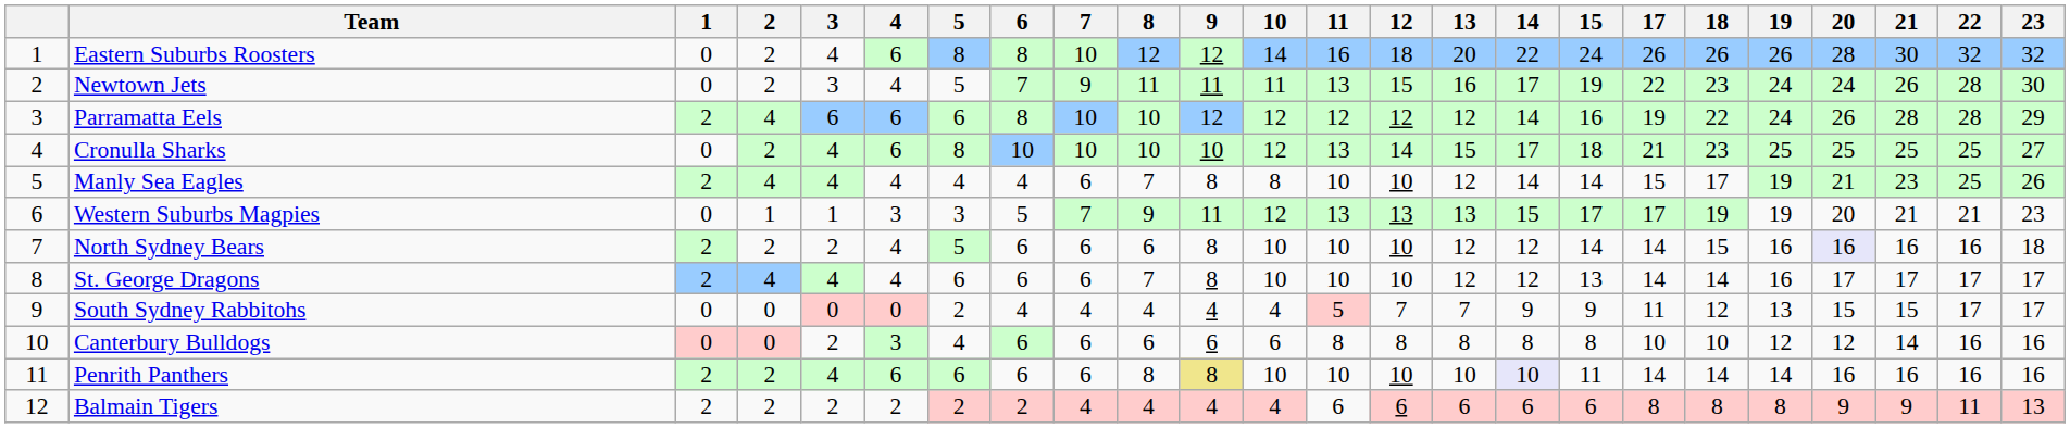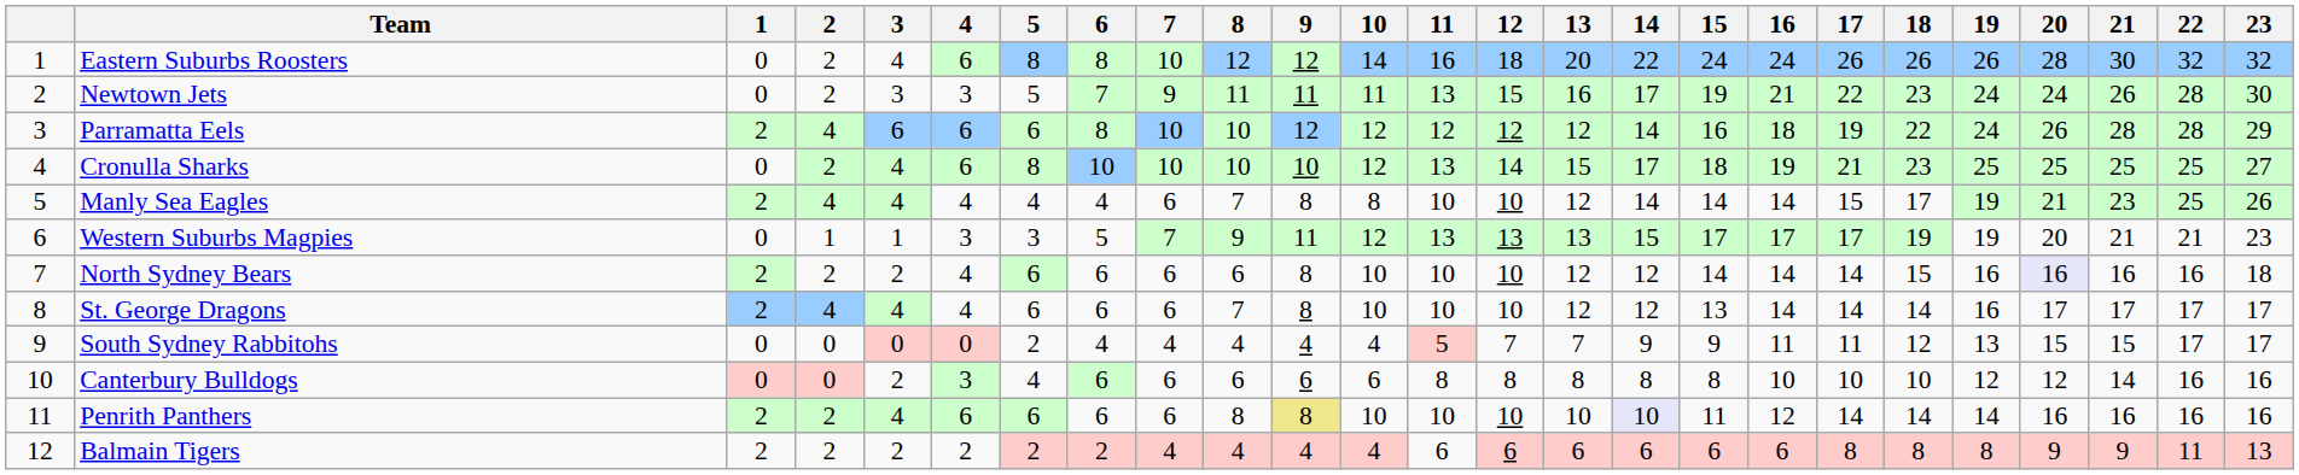 <table class="wikitable" style="text-align:center; line-height: 90%; font-size:90%;" width=100%>
 <tr>
 <th width=20 abbr="Position"></th>
 <th width=250>Team</th>
 <th width=20 abbr="Round 1">1</th>
 <th width=20 abbr="Round 2">2</th>
 <th width=20 abbr="Round 3">3</th>
 <th width=20 abbr="Round 4">4</th>
 <th width=20 abbr="Round 5">5</th>
 <th width=20 abbr="Round 6">6</th>
 <th width=20 abbr="Round 7">7</th>
 <th width=20 abbr="Round 8">8</th>
 <th width=20 abbr="Round 9">9</th>
 <th width=20 abbr="Round 10">10</th>
 <th width=20 abbr="Round 11">11</th>
 <th width=20 abbr="Round 12">12</th>
 <th width=20 abbr="Round 13">13</th>
 <th width=20 abbr="Round 14">14</th>
 <th width=20 abbr="Round 15">15</th>
+<th width=20 abbr="Round 16">16</th>
 <th width=20 abbr="Round 17">17</th>
 <th width=20 abbr="Round 18">18</th>
 <th width=20 abbr="Round 19">19</th>
 <th width=20 abbr="Round 20">20</th>
 <th width=20 abbr="Round 21">21</th>
 <th width=20 abbr="Round 22">22</th>
 <th width=20 abbr="Round 23">23</th>
 </tr>
 <tr>
 <td>1</td>
 <td style="text-align:left;"> <a href='#'>Eastern Suburbs Roosters</a></td>
 <td>0</td>
 <td>2</td>
 <td>4</td>
 <td style="background: #ccffcc;">6</td>
 <td style="background: #99ccff;">8</td>
 <td style="background: #ccffcc;">8</td>
 <td style="background: #ccffcc;">10</td>
 <td style="background: #99ccff;">12</td>
 <td style="background: #ccffcc;"><u>12</u></td>
 <td style="background: #99ccff;">14</td>
 <td style="background: #99ccff;">16</td>
 <td style="background: #99ccff;">18</td>
 <td style="background: #99ccff;">20</td>
 <td style="background: #99ccff;">22</td>
 <td style="background: #99ccff;">24</td>
+<td style="background: #99ccff;">24</td>
 <td style="background: #99ccff;">26</td>
 <td style="background: #99ccff;">26</td>
 <td style="background: #99ccff;">26</td>
 <td style="background: #99ccff;">28</td>
 <td style="background: #99ccff;">30</td>
 <td style="background: #99ccff;">32</td>
 <td style="background: #99ccff;">32</td>
 </tr>
 <tr>
 <td>2</td>
 <td style="text-align:left;"> <a href='#'>Newtown Jets</a></td>
 <td>0</td>
 <td>2</td>
 <td>3</td>
-<td>4</td>
+<td>3</td>
 <td>5</td>
 <td style="background: #ccffcc;">7</td>
 <td style="background: #ccffcc;">9</td>
 <td style="background: #ccffcc;">11</td>
 <td style="background: #ccffcc;"><u>11</u></td>
 <td style="background: #ccffcc;">11</td>
 <td style="background: #ccffcc;">13</td>
 <td style="background: #ccffcc;">15</td>
 <td style="background: #ccffcc;">16</td>
 <td style="background: #ccffcc;">17</td>
 <td style="background: #ccffcc;">19</td>
+<td style="background: #ccffcc;">21</td>
 <td style="background: #ccffcc;">22</td>
 <td style="background: #ccffcc;">23</td>
 <td style="background: #ccffcc;">24</td>
 <td style="background: #ccffcc;">24</td>
 <td style="background: #ccffcc;">26</td>
 <td style="background: #ccffcc;">28</td>
 <td style="background: #ccffcc;">30</td>
 </tr>
 <tr>
 <td>3</td>
 <td style="text-align:left;"> <a href='#'>Parramatta Eels</a></td>
 <td style="background: #ccffcc;">2</td>
 <td style="background: #ccffcc;">4</td>
 <td style="background: #99ccff;">6</td>
 <td style="background: #99ccff;">6</td>
 <td style="background: #ccffcc;">6</td>
 <td style="background: #ccffcc;">8</td>
 <td style="background: #99ccff;">10</td>
 <td style="background: #ccffcc;">10</td>
 <td style="background: #99ccff;">12</td>
 <td style="background: #ccffcc;">12</td>
 <td style="background: #ccffcc;">12</td>
 <td style="background: #ccffcc;"><u>12</u></td>
 <td style="background: #ccffcc;">12</td>
 <td style="background: #ccffcc;">14</td>
 <td style="background: #ccffcc;">16</td>
+<td style="background: #ccffcc;">18</td>
 <td style="background: #ccffcc;">19</td>
 <td style="background: #ccffcc;">22</td>
 <td style="background: #ccffcc;">24</td>
 <td style="background: #ccffcc;">26</td>
 <td style="background: #ccffcc;">28</td>
 <td style="background: #ccffcc;">28</td>
 <td style="background: #ccffcc;">29</td>
 </tr>
 <tr>
 <td>4</td>
 <td style="text-align:left;"> <a href='#'>Cronulla Sharks</a></td>
 <td>0</td>
 <td style="background: #ccffcc;">2</td>
 <td style="background: #ccffcc;">4</td>
 <td style="background: #ccffcc;">6</td>
 <td style="background: #ccffcc;">8</td>
 <td style="background: #99ccff;">10</td>
 <td style="background: #ccffcc;">10</td>
 <td style="background: #ccffcc;">10</td>
 <td style="background: #ccffcc;"><u>10</u></td>
 <td style="background: #ccffcc;">12</td>
 <td style="background: #ccffcc;">13</td>
 <td style="background: #ccffcc;">14</td>
 <td style="background: #ccffcc;">15</td>
 <td style="background: #ccffcc;">17</td>
 <td style="background: #ccffcc;">18</td>
+<td style="background: #ccffcc;">19</td>
 <td style="background: #ccffcc;">21</td>
 <td style="background: #ccffcc;">23</td>
 <td style="background: #ccffcc;">25</td>
 <td style="background: #ccffcc;">25</td>
 <td style="background: #ccffcc;">25</td>
 <td style="background: #ccffcc;">25</td>
 <td style="background: #ccffcc;">27</td>
 </tr>
 <tr>
 <td>5</td>
 <td style="text-align:left;"> <a href='#'>Manly Sea Eagles</a></td>
 <td style="background: #ccffcc;">2</td>
 <td style="background: #ccffcc;">4</td>
 <td style="background: #ccffcc;">4</td>
 <td>4</td>
 <td>4</td>
 <td>4</td>
 <td>6</td>
 <td>7</td>
 <td>8</td>
 <td>8</td>
 <td>10</td>
 <td><u>10</u></td>
 <td>12</td>
+<td>14</td>
 <td>14</td>
 <td>14</td>
 <td>15</td>
 <td>17</td>
 <td style="background: #ccffcc;">19</td>
 <td style="background: #ccffcc;">21</td>
 <td style="background: #ccffcc;">23</td>
 <td style="background: #ccffcc;">25</td>
 <td style="background: #ccffcc;">26</td>
 </tr>
 <tr>
 <td>6</td>
 <td style="text-align:left;"> <a href='#'>Western Suburbs Magpies</a></td>
 <td>0</td>
 <td>1</td>
 <td>1</td>
 <td>3</td>
 <td>3</td>
 <td>5</td>
 <td style="background: #ccffcc;">7</td>
 <td style="background: #ccffcc;">9</td>
 <td style="background: #ccffcc;">11</td>
 <td style="background: #ccffcc;">12</td>
 <td style="background: #ccffcc;">13</td>
 <td style="background: #ccffcc;"><u>13</u></td>
 <td style="background: #ccffcc;">13</td>
 <td style="background: #ccffcc;">15</td>
 <td style="background: #ccffcc;">17</td>
 <td style="background: #ccffcc;">17</td>
+<td style="background: #ccffcc;">17</td>
 <td style="background: #ccffcc;">19</td>
 <td>19</td>
 <td>20</td>
 <td>21</td>
 <td>21</td>
 <td>23</td>
 </tr>
 <tr>
 <td>7</td>
 <td style="text-align:left;"> <a href='#'>North Sydney Bears</a></td>
 <td style="background: #ccffcc;">2</td>
 <td>2</td>
 <td>2</td>
 <td>4</td>
-<td style="background: #ccffcc;">5</td>
+<td style="background: #ccffcc;">6</td>
 <td>6</td>
 <td>6</td>
 <td>6</td>
 <td>8</td>
 <td>10</td>
 <td>10</td>
 <td><u>10</u></td>
 <td>12</td>
 <td>12</td>
+<td>14</td>
 <td>14</td>
 <td>14</td>
 <td>15</td>
 <td>16</td>
 <td style="background: lavender;">16</td>
 <td>16</td>
 <td>16</td>
 <td>18</td>
 </tr>
 <tr>
 <td>8</td>
 <td style="text-align:left;"> <a href='#'>St. George Dragons</a></td>
 <td style="background: #99ccff;">2</td>
 <td style="background: #99ccff;">4</td>
 <td style="background: #ccffcc;">4</td>
 <td>4</td>
 <td>6</td>
 <td>6</td>
 <td>6</td>
 <td>7</td>
 <td><u>8</u></td>
 <td>10</td>
 <td>10</td>
 <td>10</td>
 <td>12</td>
 <td>12</td>
 <td>13</td>
 <td>14</td>
 <td>14</td>
+<td>14</td>
 <td>16</td>
 <td>17</td>
 <td>17</td>
 <td>17</td>
 <td>17</td>
 </tr>
 <tr>
 <td>9</td>
 <td style="text-align:left;"> <a href='#'>South Sydney Rabbitohs</a></td>
 <td>0</td>
 <td>0</td>
 <td style="background: #ffcccc;">0</td>
 <td style="background: #ffcccc;">0</td>
 <td>2</td>
 <td>4</td>
 <td>4</td>
 <td>4</td>
 <td><u>4</u></td>
 <td>4</td>
 <td style="background: #ffcccc;">5</td>
 <td>7</td>
 <td>7</td>
 <td>9</td>
 <td>9</td>
+<td>11</td>
 <td>11</td>
 <td>12</td>
 <td>13</td>
 <td>15</td>
 <td>15</td>
 <td>17</td>
 <td>17</td>
 </tr>
 <tr>
 <td>10</td>
 <td style="text-align:left;"> <a href='#'>Canterbury Bulldogs</a></td>
 <td style="background: #ffcccc;">0</td>
 <td style="background: #ffcccc;">0</td>
 <td>2</td>
 <td style="background: #ccffcc;">3</td>
 <td>4</td>
 <td style="background: #ccffcc;">6</td>
 <td>6</td>
 <td>6</td>
 <td><u>6</u></td>
 <td>6</td>
 <td>8</td>
 <td>8</td>
 <td>8</td>
 <td>8</td>
 <td>8</td>
 <td>10</td>
 <td>10</td>
+<td>10</td>
 <td>12</td>
 <td>12</td>
 <td>14</td>
 <td>16</td>
 <td>16</td>
 </tr>
 <tr>
 <td>11</td>
 <td style="text-align:left;"> <a href='#'>Penrith Panthers</a></td>
 <td style="background: #ccffcc;">2</td>
 <td style="background: #ccffcc;">2</td>
 <td style="background: #ccffcc;">4</td>
 <td style="background: #ccffcc;">6</td>
 <td style="background: #ccffcc;">6</td>
 <td>6</td>
 <td>6</td>
 <td>8</td>
 <td style="background: khaki;">8</td>
 <td>10</td>
 <td>10</td>
 <td><u>10</u></td>
 <td>10</td>
 <td style="background: lavender;">10</td>
 <td>11</td>
+<td>12</td>
 <td>14</td>
 <td>14</td>
 <td>14</td>
 <td>16</td>
 <td>16</td>
 <td>16</td>
 <td>16</td>
 </tr>
 <tr>
 <td>12</td>
 <td style="text-align:left;"> <a href='#'>Balmain Tigers</a></td>
 <td>2</td>
 <td>2</td>
 <td>2</td>
 <td>2</td>
 <td style="background: #ffcccc;">2</td>
 <td style="background: #ffcccc;">2</td>
 <td style="background: #ffcccc;">4</td>
 <td style="background: #ffcccc;">4</td>
 <td style="background: #ffcccc;">4</td>
 <td style="background: #ffcccc;">4</td>
 <td>6</td>
 <td style="background: #ffcccc;"><u>6</u></td>
 <td style="background: #ffcccc;">6</td>
 <td style="background: #ffcccc;">6</td>
 <td style="background: #ffcccc;">6</td>
+<td style="background: #ffcccc;">6</td>
 <td style="background: #ffcccc;">8</td>
 <td style="background: #ffcccc;">8</td>
 <td style="background: #ffcccc;">8</td>
 <td style="background: #ffcccc;">9</td>
 <td style="background: #ffcccc;">9</td>
 <td style="background: #ffcccc;">11</td>
 <td style="background: #ffcccc;">13</td>
 </tr>
 </table>
